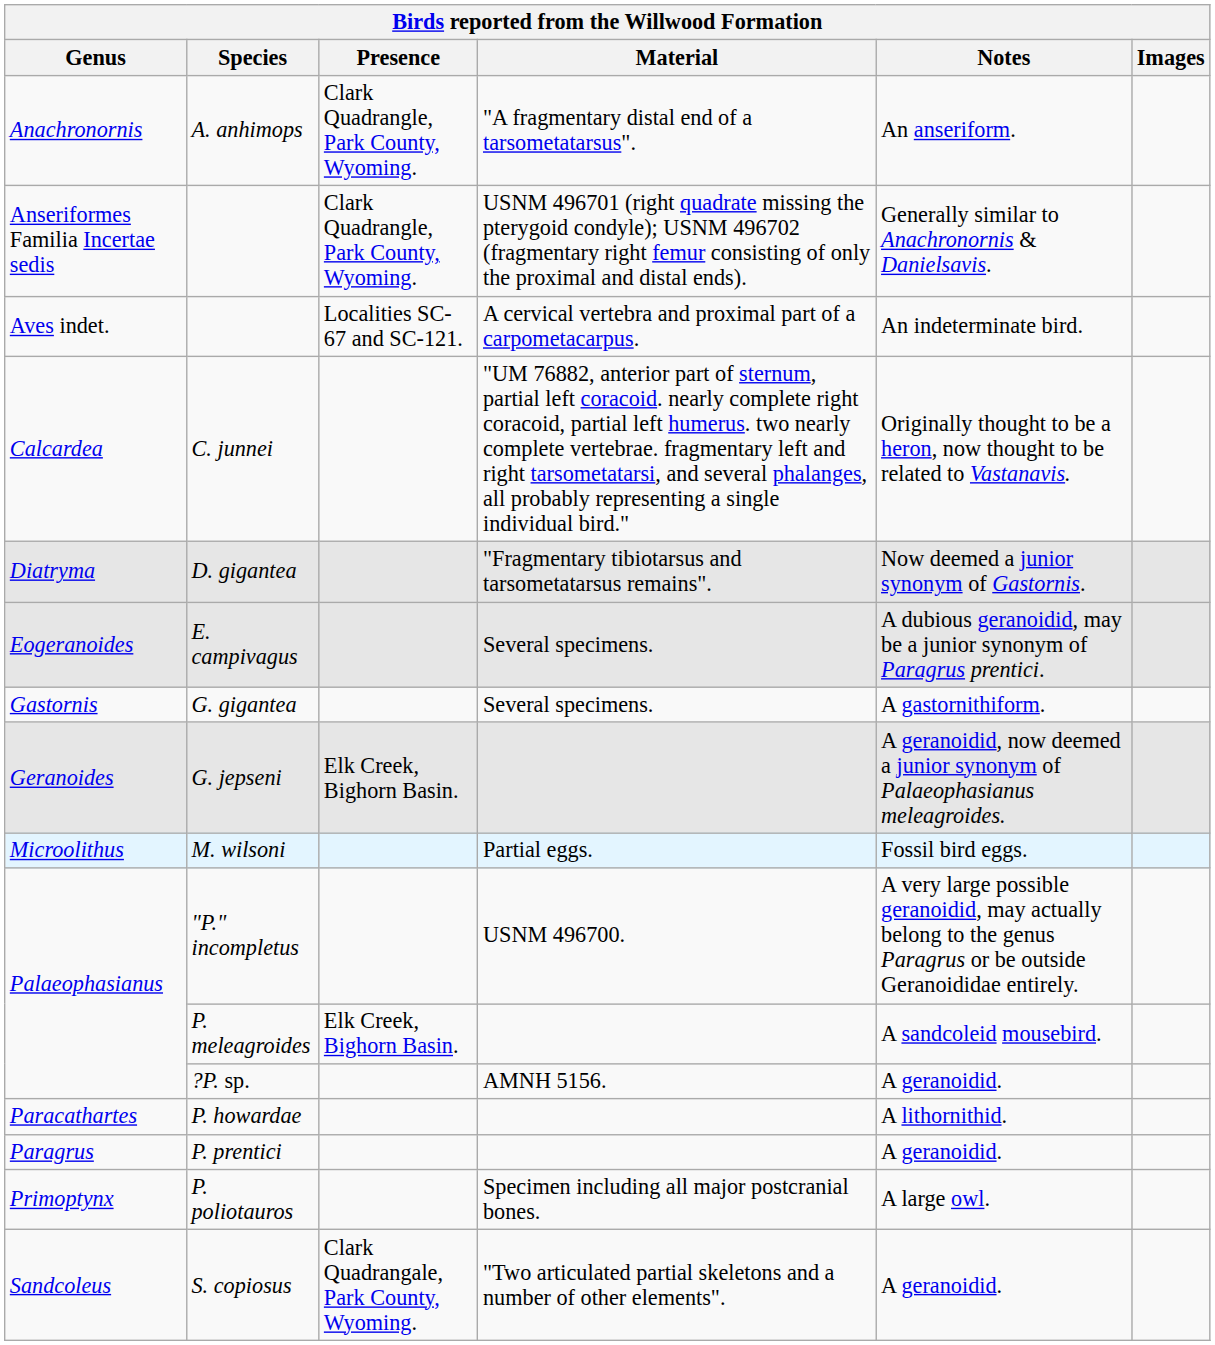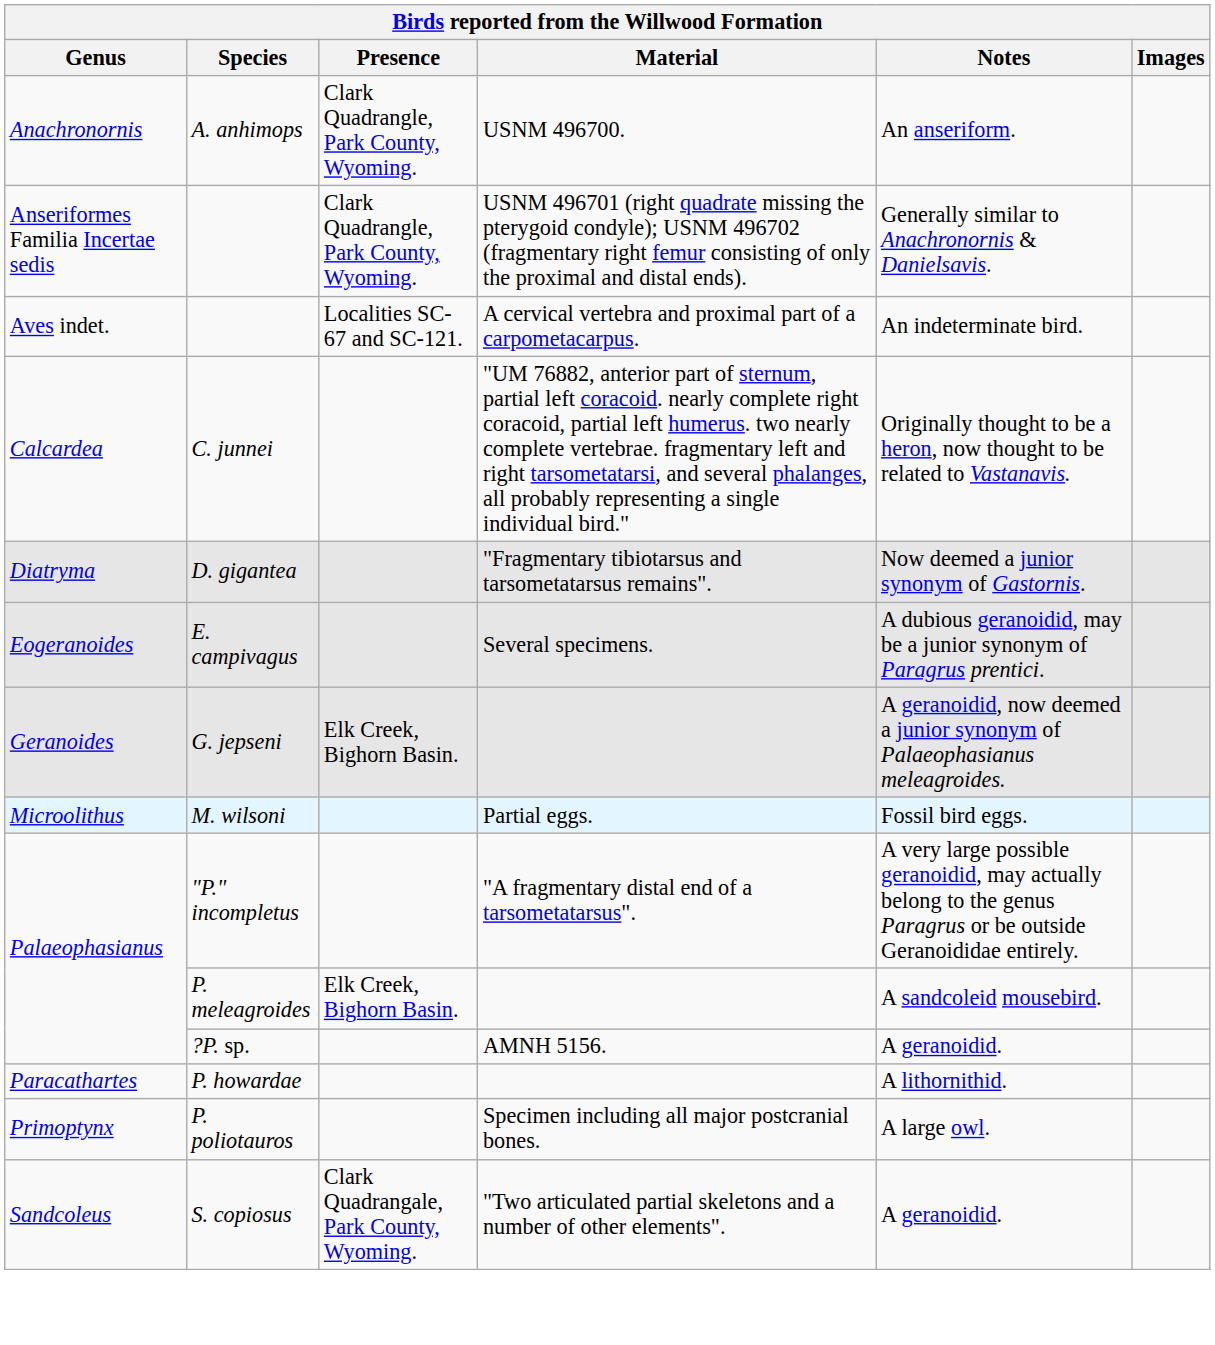 <table class="wikitable" align="center">
 <tr>
 <th colspan="6" align="center"><strong><a href='#'>Birds</a> reported from the Willwood Formation</strong></th>
 </tr>
 <tr>
 <th>Genus</th>
 <th>Species</th>
 <th>Presence</th>
 <th><strong>Material</strong></th>
 <th>Notes</th>
 <th>Images</th>
 </tr>
 <tr>
 <td><em><a href='#'>Anachronornis</a></em></td>
 <td><em>A. anhimops</em></td>
 <td>Clark Quadrangle, <a href='#'>Park County, Wyoming</a>.</td>
-<td>"A fragmentary distal end of a <a href='#'>tarsometatarsus</a>".</td>
+<td>USNM 496700.</td>
 <td>An <a href='#'>anseriform</a>.</td>
 <td></td>
 </tr>
 <tr>
 <td><a href='#'>Anseriformes</a> Familia <a href='#'>Incertae sedis</a></td>
 <td></td>
 <td>Clark Quadrangle, <a href='#'>Park County, Wyoming</a>.</td>
 <td>USNM 496701 (right <a href='#'>quadrate</a> missing the pterygoid condyle); USNM 496702 (fragmentary right <a href='#'>femur</a> consisting of only the proximal and distal ends).</td>
 <td>Generally similar to <em><a href='#'>Anachronornis</a></em> & <em><a href='#'>Danielsavis</a></em>.</td>
 <td></td>
 </tr>
 <tr>
 <td><a href='#'>Aves</a> indet.</td>
 <td></td>
 <td>Localities SC-67 and SC-121.</td>
 <td>A cervical vertebra and proximal part of a <a href='#'>carpometacarpus</a>.</td>
 <td>An indeterminate bird.</td>
 <td></td>
 </tr>
 <tr>
 <td><em><a href='#'>Calcardea</a></em></td>
 <td><em>C. junnei</em></td>
 <td></td>
 <td>"UM 76882, anterior part of <a href='#'>sternum</a>, partial left <a href='#'>coracoid</a>. nearly complete right coracoid, partial left <a href='#'>humerus</a>. two nearly complete vertebrae. fragmentary left and right <a href='#'>tarsometatarsi</a>, and several <a href='#'>phalanges</a>, all probably representing a single individual bird."</td>
 <td>Originally thought to be a <a href='#'>heron</a>, now thought to be related to <em><a href='#'>Vastanavis</a>.</em></td>
 <td></td>
 </tr>
 <tr>
 <td style="background:#E6E6E6;"><em><a href='#'>Diatryma</a></em></td>
 <td style="background:#E6E6E6;"><em>D. gigantea</em></td>
 <td style="background:#E6E6E6;"></td>
 <td style="background:#E6E6E6;">"Fragmentary tibiotarsus and tarsometatarsus remains".</td>
 <td style="background:#E6E6E6;">Now deemed a <a href='#'>junior synonym</a> of <em><a href='#'>Gastornis</a></em>.</td>
 <td style="background:#E6E6E6;"></td>
 </tr>
 <tr>
 <td style="background:#E6E6E6;"><em><a href='#'>Eogeranoides</a></em></td>
 <td style="background:#E6E6E6;"><em>E. campivagus</em></td>
 <td style="background:#E6E6E6;"></td>
 <td style="background:#E6E6E6;">Several specimens.</td>
 <td style="background:#E6E6E6;">A dubious <a href='#'>geranoidid</a>, may be a junior synonym of <em><a href='#'>Paragrus</a> prentici</em>.</td>
 <td style="background:#E6E6E6;"></td>
 </tr>
 <tr>
-<td><em><a href='#'>Gastornis</a></em></td>
-<td><em>G. gigantea</em></td>
-<td></td>
-<td>Several specimens.</td>
-<td>A <a href='#'>gastornithiform</a>.</td>
-<td></td>
-</tr>
-<tr>
 <td style="background:#E6E6E6;"><em><a href='#'>Geranoides</a></em></td>
 <td style="background:#E6E6E6;"><em>G. jepseni</em></td>
 <td style="background:#E6E6E6;">Elk Creek, Bighorn Basin.</td>
 <td style="background:#E6E6E6;"></td>
 <td style="background:#E6E6E6;">A <a href='#'>geranoidid</a>, now deemed a <a href='#'>junior synonym</a> of <em>Palaeophasianus meleagroides.</em></td>
 <td style="background:#E6E6E6;"></td>
 </tr>
 <tr>
 <td style="background:#e3f5ff;"><em><a href='#'>Microolithus</a></em></td>
 <td style="background:#e3f5ff;"><em>M. wilsoni</em></td>
 <td style="background:#e3f5ff;"></td>
 <td style="background:#e3f5ff;">Partial eggs.</td>
 <td style="background:#e3f5ff;">Fossil bird eggs.</td>
 <td style="background:#e3f5ff;"></td>
 </tr>
 <tr>
 <td rowspan=3><em><a href='#'>Palaeophasianus</a></em></td>
 <td><em>"P." incompletus</em></td>
 <td></td>
-<td>USNM 496700.</td>
+<td>"A fragmentary distal end of a <a href='#'>tarsometatarsus</a>".</td>
 <td>A very large possible <a href='#'>geranoidid</a>, may actually belong to the genus <em>Paragrus</em> or be outside Geranoididae entirely.</td>
 <td></td>
 </tr>
 <tr>
 <td><em>P. meleagroides</em></td>
 <td>Elk Creek, <a href='#'>Bighorn Basin</a>.</td>
 <td></td>
 <td>A <a href='#'>sandcoleid</a> <a href='#'>mousebird</a>.</td>
 <td></td>
 </tr>
 <tr>
 <td><em>?P.</em> sp.</td>
 <td></td>
 <td>AMNH 5156.</td>
 <td>A <a href='#'>geranoidid</a>.</td>
 <td></td>
 </tr>
 <tr>
 <td><em><a href='#'>Paracathartes</a></em></td>
 <td><em>P. howardae</em></td>
 <td></td>
 <td></td>
 <td>A <a href='#'>lithornithid</a>.</td>
 <td></td>
 </tr>
 <tr>
-<td><em><a href='#'>Paragrus</a></em></td>
-<td><em>P. prentici</em></td>
-<td></td>
-<td></td>
-<td>A <a href='#'>geranoidid</a>.</td>
-<td></td>
-</tr>
-<tr>
 <td><em><a href='#'>Primoptynx</a></em></td>
 <td><em>P. poliotauros</em></td>
 <td></td>
 <td>Specimen including all major postcranial bones.</td>
 <td>A large <a href='#'>owl</a>.</td>
 <td></td>
 </tr>
 <tr>
 <td><em><a href='#'>Sandcoleus</a></em></td>
 <td><em>S. copiosus</em></td>
 <td>Clark Quadrangale, <a href='#'>Park County, Wyoming</a>.</td>
 <td>"Two articulated partial skeletons and a number of other elements".</td>
 <td>A <a href='#'>geranoidid</a>.</td>
 <td></td>
 </tr>
 <tr>
 </tr>
 </table>
